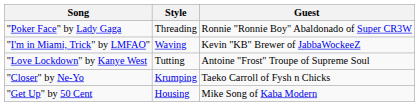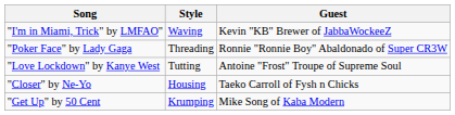 <table class="wikitable" style="white-space:nowrap;" fixed;">
 <tr>
 <th>Song</th>
 <th>Style</th>
 <th>Guest</th>
 </tr>
 <tr>
+<td>"<a href='#'>I'm in Miami, Trick</a>" by <a href='#'>LMFAO</a>"</td>
+<td><a href='#'>Waving</a></td>
+<td>Kevin "KB" Brewer of <a href='#'>JabbaWockeeZ</a></td>
+</tr>
+<tr>
 <td>"<a href='#'>Poker Face</a>" by <a href='#'>Lady Gaga</a></td>
 <td>Threading</td>
 <td>Ronnie  "Ronnie Boy" Abaldonado of <a href='#'>Super CR3W</a></td>
-</tr>
-<tr>
-<td>"<a href='#'>I'm in Miami, Trick</a>" by <a href='#'>LMFAO</a>"</td>
-<td><a href='#'>Waving</a></td>
-<td>Kevin "KB" Brewer of <a href='#'>JabbaWockeeZ</a></td>
 </tr>
 <tr>
 <td>"<a href='#'>Love Lockdown</a>" by <a href='#'>Kanye West</a></td>
 <td>Tutting</td>
 <td>Antoine "Frost" Troupe of Supreme Soul</td>
 </tr>
 <tr>
 <td>"<a href='#'>Closer</a>" by <a href='#'>Ne-Yo</a></td>
-<td><a href='#'>Krumping</a></td>
+<td><a href='#'>Housing</a></td>
 <td>Taeko Carroll of Fysh n Chicks</td>
 </tr>
 <tr>
 <td>"<a href='#'>Get Up</a>" by <a href='#'>50 Cent</a></td>
-<td><a href='#'>Housing</a></td>
+<td><a href='#'>Krumping</a></td>
 <td>Mike Song of <a href='#'>Kaba Modern</a></td>
 </tr>
 </table>
